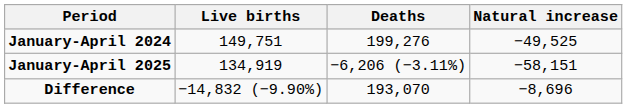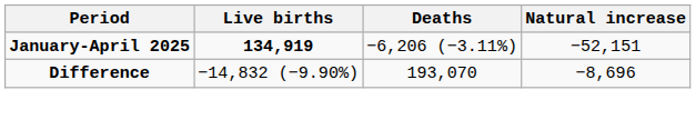 <table class="wikitable" style="text-align:center;">
 <tr>
 <th>Period</th>
 <th>Live births</th>
 <th>Deaths</th>
 <th>Natural increase</th>
 </tr>
 <tr>
-<td><strong>January-April 2024</strong></td>
-<td>149,751</td>
-<td>199,276</td>
-<td>−49,525</td>
-</tr>
-<tr>
 <td><strong>January-April 2025</strong></td>
-<td>134,919</td>
+<td><strong>134,919</strong></td>
 <td> −6,206 (−3.11%)</td>
-<td>−58,151</td>
+<td>−52,151</td>
 </tr>
 <tr>
 <td><strong>Difference</strong></td>
 <td> −14,832 (−9.90%)</td>
 <td>193,070</td>
 <td valign=top> −8,696</td>
 </tr>
 </table>
